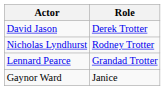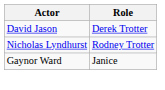 <table class="wikitable">
 <tr>
 <th>Actor</th>
 <th>Role</th>
 </tr>
 <tr>
 <td><a href='#'>David Jason</a></td>
 <td><a href='#'>Derek Trotter</a></td>
 </tr>
 <tr>
 <td><a href='#'>Nicholas Lyndhurst</a></td>
 <td><a href='#'>Rodney Trotter</a></td>
 </tr>
 <tr>
-<td><a href='#'>Lennard Pearce</a></td>
-<td><a href='#'>Grandad Trotter</a></td>
-</tr>
-<tr>
 <td>Gaynor Ward</td>
 <td>Janice</td>
 </tr>
 </table>
